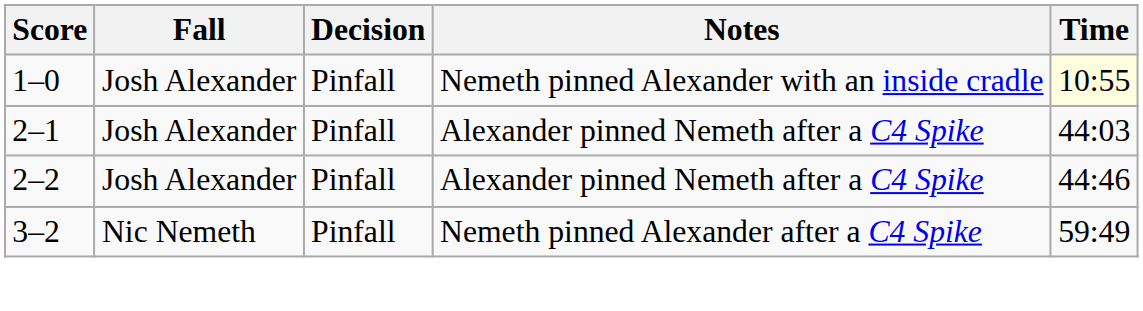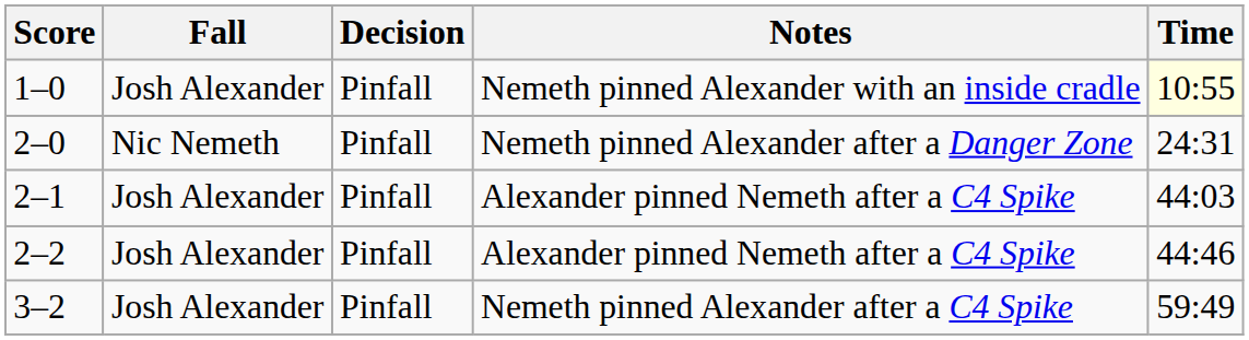 <table style="font-size: 100%" class="wikitable">
 <tr>
 <th><strong>Score</strong></th>
 <th><strong>Fall</strong></th>
 <th><strong>Decision</strong></th>
 <th><strong>Notes</strong></th>
 <th><strong>Time</strong></th>
 </tr>
 <tr>
 <td>1–0</td>
 <td>Josh Alexander</td>
 <td>Pinfall</td>
 <td>Nemeth pinned Alexander with an <a href='#'>inside cradle</a></td>
 <td style="background: lightyellow;">10:55</td>
+</tr>
+<tr>
+<td>2–0</td>
+<td>Nic Nemeth</td>
+<td>Pinfall</td>
+<td>Nemeth pinned Alexander after a <em><a href='#'>Danger Zone</a></em></td>
+<td>24:31</td>
 </tr>
 <tr>
 <td>2–1</td>
 <td>Josh Alexander</td>
 <td>Pinfall</td>
 <td>Alexander pinned Nemeth after a <em><a href='#'>C4 Spike</a></em></td>
 <td>44:03</td>
 </tr>
 <tr>
 <td>2–2</td>
 <td>Josh Alexander</td>
 <td>Pinfall</td>
 <td>Alexander pinned Nemeth after a <em><a href='#'>C4 Spike</a></em></td>
 <td>44:46</td>
 </tr>
 <tr>
 <td>3–2</td>
-<td>Nic Nemeth</td>
+<td>Josh Alexander</td>
 <td>Pinfall</td>
 <td>Nemeth pinned Alexander after a <em><a href='#'>C4 Spike</a></em></td>
 <td>59:49</td>
 </tr>
 </table>
